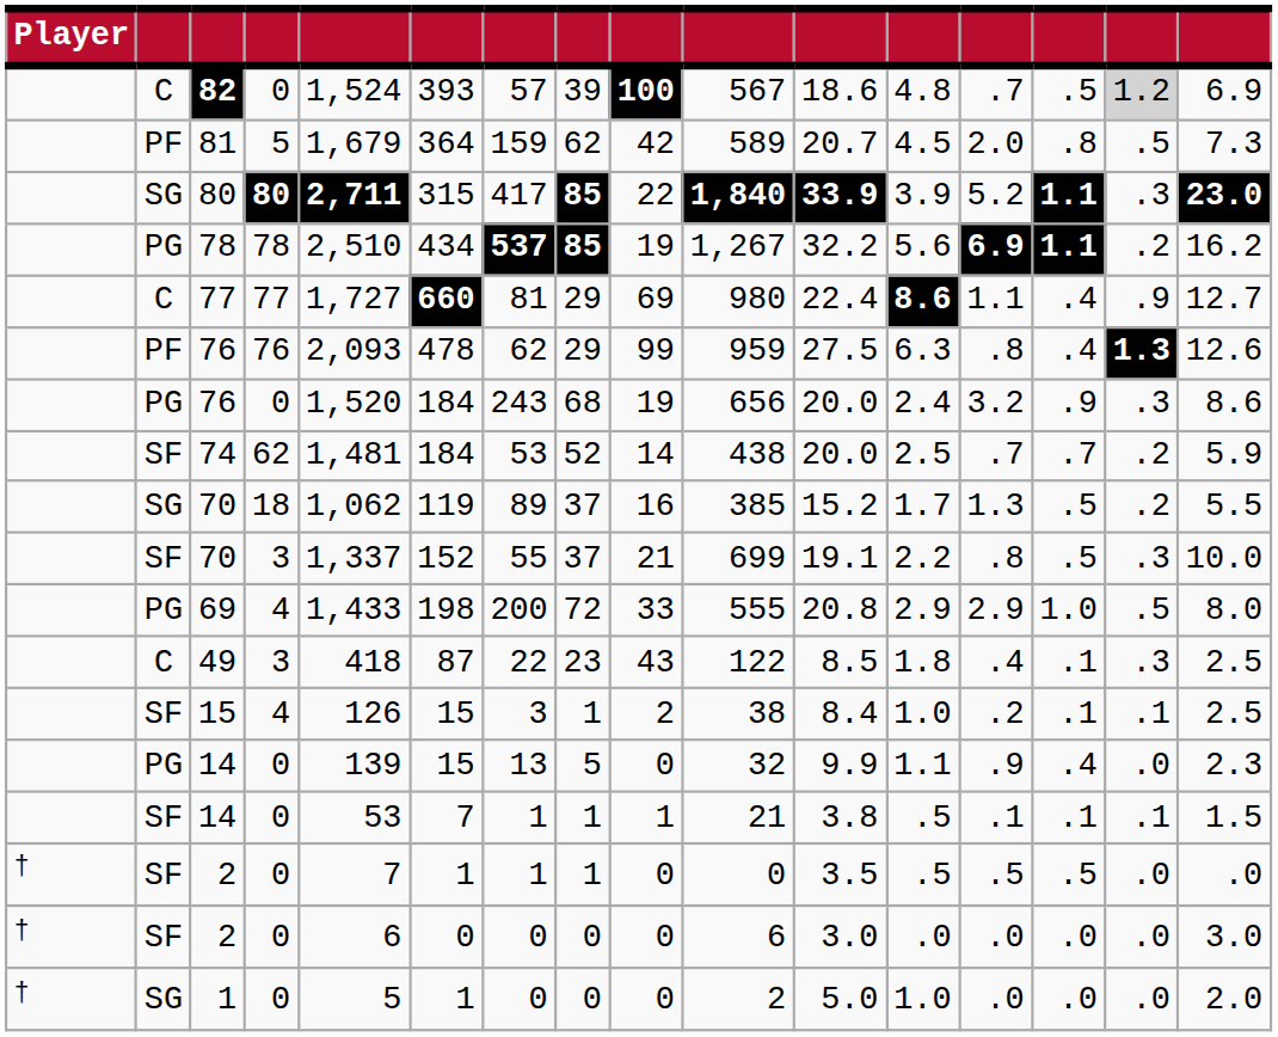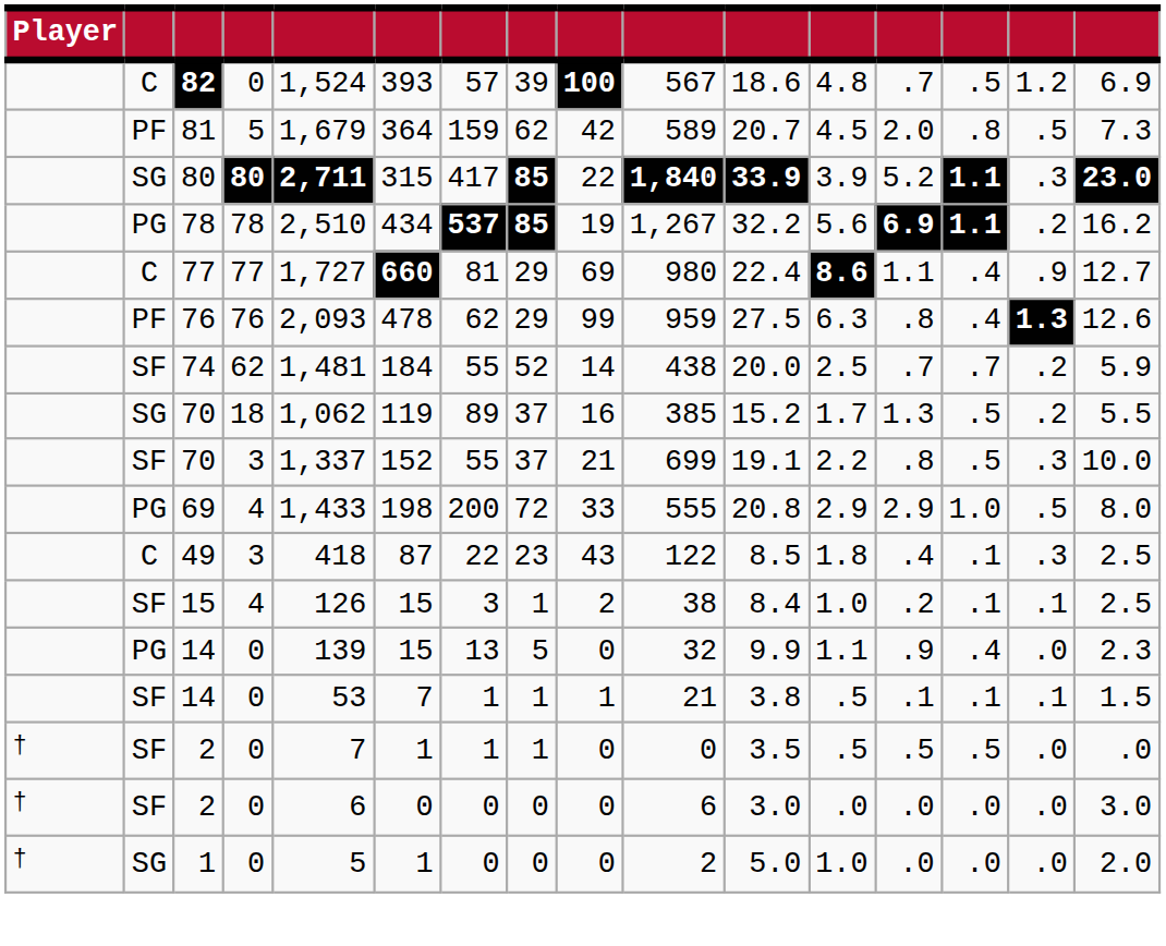 <table class="wikitable sortable" style="font-size: 95%; text-align:right;">
 <tr>
 <th style="background:#BA0C2F; color:#FFFFFF; border-top:#010101 3px solid; border-bottom:#010101 3px solid;">Player</th>
 <th style="background:#BA0C2F; color:#FFFFFF; border-top:#010101 3px solid; border-bottom:#010101 3px solid;"></th>
 <th style="background:#BA0C2F; color:#FFFFFF; border-top:#010101 3px solid; border-bottom:#010101 3px solid;"></th>
 <th style="background:#BA0C2F; color:#FFFFFF; border-top:#010101 3px solid; border-bottom:#010101 3px solid;"></th>
 <th style="background:#BA0C2F; color:#FFFFFF; border-top:#010101 3px solid; border-bottom:#010101 3px solid;"></th>
 <th style="background:#BA0C2F; color:#FFFFFF; border-top:#010101 3px solid; border-bottom:#010101 3px solid;"></th>
 <th style="background:#BA0C2F; color:#FFFFFF; border-top:#010101 3px solid; border-bottom:#010101 3px solid;"></th>
 <th style="background:#BA0C2F; color:#FFFFFF; border-top:#010101 3px solid; border-bottom:#010101 3px solid;"></th>
 <th style="background:#BA0C2F; color:#FFFFFF; border-top:#010101 3px solid; border-bottom:#010101 3px solid;"></th>
 <th style="background:#BA0C2F; color:#FFFFFF; border-top:#010101 3px solid; border-bottom:#010101 3px solid;"></th>
 <th style="background:#BA0C2F; color:#FFFFFF; border-top:#010101 3px solid; border-bottom:#010101 3px solid;"></th>
 <th style="background:#BA0C2F; color:#FFFFFF; border-top:#010101 3px solid; border-bottom:#010101 3px solid;"></th>
 <th style="background:#BA0C2F; color:#FFFFFF; border-top:#010101 3px solid; border-bottom:#010101 3px solid;"></th>
 <th style="background:#BA0C2F; color:#FFFFFF; border-top:#010101 3px solid; border-bottom:#010101 3px solid;"></th>
 <th style="background:#BA0C2F; color:#FFFFFF; border-top:#010101 3px solid; border-bottom:#010101 3px solid;"></th>
 <th style="background:#BA0C2F; color:#FFFFFF; border-top:#010101 3px solid; border-bottom:#010101 3px solid;"></th>
 </tr>
 <tr>
 <td style="text-align:left;"></td>
 <td style="text-align:center;">C</td>
 <td style="background:#010101; color:#FFFFFF;"><strong>82</strong></td>
 <td>0</td>
 <td>1,524</td>
 <td>393</td>
 <td>57</td>
 <td>39</td>
 <td style="background:#010101; color:#FFFFFF;"><strong>100</strong></td>
 <td>567</td>
 <td>18.6</td>
 <td>4.8</td>
 <td>.7</td>
 <td>.5</td>
-<td style="background: lightgrey;">1.2</td>
+<td>1.2</td>
 <td>6.9</td>
 </tr>
 <tr>
 <td style="text-align:left;"></td>
 <td style="text-align:center;">PF</td>
 <td>81</td>
 <td>5</td>
 <td>1,679</td>
 <td>364</td>
 <td>159</td>
 <td>62</td>
 <td>42</td>
 <td>589</td>
 <td>20.7</td>
 <td>4.5</td>
 <td>2.0</td>
 <td>.8</td>
 <td>.5</td>
 <td>7.3</td>
 </tr>
 <tr>
 <td style="text-align:left;"></td>
 <td style="text-align:center;">SG</td>
 <td>80</td>
 <td style="background:#010101; color:#FFFFFF;"><strong>80</strong></td>
 <td style="background:#010101; color:#FFFFFF;"><strong>2,711</strong></td>
 <td>315</td>
 <td>417</td>
 <td style="background:#010101; color:#FFFFFF;"><strong>85</strong></td>
 <td>22</td>
 <td style="background:#010101; color:#FFFFFF;"><strong>1,840</strong></td>
 <td style="background:#010101; color:#FFFFFF;"><strong>33.9</strong></td>
 <td>3.9</td>
 <td>5.2</td>
 <td style="background:#010101; color:#FFFFFF;"><strong>1.1</strong></td>
 <td>.3</td>
 <td style="background:#010101; color:#FFFFFF;"><strong>23.0</strong></td>
 </tr>
 <tr>
 <td style="text-align:left;"></td>
 <td style="text-align:center;">PG</td>
 <td>78</td>
 <td>78</td>
 <td>2,510</td>
 <td>434</td>
 <td style="background:#010101; color:#FFFFFF;"><strong>537</strong></td>
 <td style="background:#010101; color:#FFFFFF;"><strong>85</strong></td>
 <td>19</td>
 <td>1,267</td>
 <td>32.2</td>
 <td>5.6</td>
 <td style="background:#010101; color:#FFFFFF;"><strong>6.9</strong></td>
 <td style="background:#010101; color:#FFFFFF;"><strong>1.1</strong></td>
 <td>.2</td>
 <td>16.2</td>
 </tr>
 <tr>
 <td style="text-align:left;"></td>
 <td style="text-align:center;">C</td>
 <td>77</td>
 <td>77</td>
 <td>1,727</td>
 <td style="background:#010101; color:#FFFFFF;"><strong>660</strong></td>
 <td>81</td>
 <td>29</td>
 <td>69</td>
 <td>980</td>
 <td>22.4</td>
 <td style="background:#010101; color:#FFFFFF;"><strong>8.6</strong></td>
 <td>1.1</td>
 <td>.4</td>
 <td>.9</td>
 <td>12.7</td>
 </tr>
 <tr>
 <td style="text-align:left;"></td>
 <td style="text-align:center;">PF</td>
 <td>76</td>
 <td>76</td>
 <td>2,093</td>
 <td>478</td>
 <td>62</td>
 <td>29</td>
 <td>99</td>
 <td>959</td>
 <td>27.5</td>
 <td>6.3</td>
 <td>.8</td>
 <td>.4</td>
 <td style="background:#010101; color:#FFFFFF;"><strong>1.3</strong></td>
 <td>12.6</td>
 </tr>
 <tr>
 <td style="text-align:left;"></td>
-<td style="text-align:center;">PG</td>
-<td>76</td>
-<td>0</td>
-<td>1,520</td>
-<td>184</td>
-<td>243</td>
-<td>68</td>
-<td>19</td>
-<td>656</td>
-<td>20.0</td>
-<td>2.4</td>
-<td>3.2</td>
-<td>.9</td>
-<td>.3</td>
-<td>8.6</td>
-</tr>
-<tr>
-<td style="text-align:left;"></td>
 <td style="text-align:center;">SF</td>
 <td>74</td>
 <td>62</td>
 <td>1,481</td>
 <td>184</td>
-<td>53</td>
+<td>55</td>
 <td>52</td>
 <td>14</td>
 <td>438</td>
 <td>20.0</td>
 <td>2.5</td>
 <td>.7</td>
 <td>.7</td>
 <td>.2</td>
 <td>5.9</td>
 </tr>
 <tr>
 <td style="text-align:left;"></td>
 <td style="text-align:center;">SG</td>
 <td>70</td>
 <td>18</td>
 <td>1,062</td>
 <td>119</td>
 <td>89</td>
 <td>37</td>
 <td>16</td>
 <td>385</td>
 <td>15.2</td>
 <td>1.7</td>
 <td>1.3</td>
 <td>.5</td>
 <td>.2</td>
 <td>5.5</td>
 </tr>
 <tr>
 <td style="text-align:left;"></td>
 <td style="text-align:center;">SF</td>
 <td>70</td>
 <td>3</td>
 <td>1,337</td>
 <td>152</td>
 <td>55</td>
 <td>37</td>
 <td>21</td>
 <td>699</td>
 <td>19.1</td>
 <td>2.2</td>
 <td>.8</td>
 <td>.5</td>
 <td>.3</td>
 <td>10.0</td>
 </tr>
 <tr>
 <td style="text-align:left;"></td>
 <td style="text-align:center;">PG</td>
 <td>69</td>
 <td>4</td>
 <td>1,433</td>
 <td>198</td>
 <td>200</td>
 <td>72</td>
 <td>33</td>
 <td>555</td>
 <td>20.8</td>
 <td>2.9</td>
 <td>2.9</td>
 <td>1.0</td>
 <td>.5</td>
 <td>8.0</td>
 </tr>
 <tr>
 <td style="text-align:left;"></td>
 <td style="text-align:center;">C</td>
 <td>49</td>
 <td>3</td>
 <td>418</td>
 <td>87</td>
 <td>22</td>
 <td>23</td>
 <td>43</td>
 <td>122</td>
 <td>8.5</td>
 <td>1.8</td>
 <td>.4</td>
 <td>.1</td>
 <td>.3</td>
 <td>2.5</td>
 </tr>
 <tr>
 <td style="text-align:left;"></td>
 <td style="text-align:center;">SF</td>
 <td>15</td>
 <td>4</td>
 <td>126</td>
 <td>15</td>
 <td>3</td>
 <td>1</td>
 <td>2</td>
 <td>38</td>
 <td>8.4</td>
 <td>1.0</td>
 <td>.2</td>
 <td>.1</td>
 <td>.1</td>
 <td>2.5</td>
 </tr>
 <tr>
 <td style="text-align:left;"></td>
 <td style="text-align:center;">PG</td>
 <td>14</td>
 <td>0</td>
 <td>139</td>
 <td>15</td>
 <td>13</td>
 <td>5</td>
 <td>0</td>
 <td>32</td>
 <td>9.9</td>
 <td>1.1</td>
 <td>.9</td>
 <td>.4</td>
 <td>.0</td>
 <td>2.3</td>
 </tr>
 <tr>
 <td style="text-align:left;"></td>
 <td style="text-align:center;">SF</td>
 <td>14</td>
 <td>0</td>
 <td>53</td>
 <td>7</td>
 <td>1</td>
 <td>1</td>
 <td>1</td>
 <td>21</td>
 <td>3.8</td>
 <td>.5</td>
 <td>.1</td>
 <td>.1</td>
 <td>.1</td>
 <td>1.5</td>
 </tr>
 <tr>
 <td style="text-align:left;"><sup>†</sup></td>
 <td style="text-align:center;">SF</td>
 <td>2</td>
 <td>0</td>
 <td>7</td>
 <td>1</td>
 <td>1</td>
 <td>1</td>
 <td>0</td>
 <td>0</td>
 <td>3.5</td>
 <td>.5</td>
 <td>.5</td>
 <td>.5</td>
 <td>.0</td>
 <td>.0</td>
 </tr>
 <tr>
 <td style="text-align:left;"><sup>†</sup></td>
 <td style="text-align:center;">SF</td>
 <td>2</td>
 <td>0</td>
 <td>6</td>
 <td>0</td>
 <td>0</td>
 <td>0</td>
 <td>0</td>
 <td>6</td>
 <td>3.0</td>
 <td>.0</td>
 <td>.0</td>
 <td>.0</td>
 <td>.0</td>
 <td>3.0</td>
 </tr>
 <tr>
 <td style="text-align:left;"><sup>†</sup></td>
 <td style="text-align:center;">SG</td>
 <td>1</td>
 <td>0</td>
 <td>5</td>
 <td>1</td>
 <td>0</td>
 <td>0</td>
 <td>0</td>
 <td>2</td>
 <td>5.0</td>
 <td>1.0</td>
 <td>.0</td>
 <td>.0</td>
 <td>.0</td>
 <td>2.0</td>
 </tr>
 </table>
